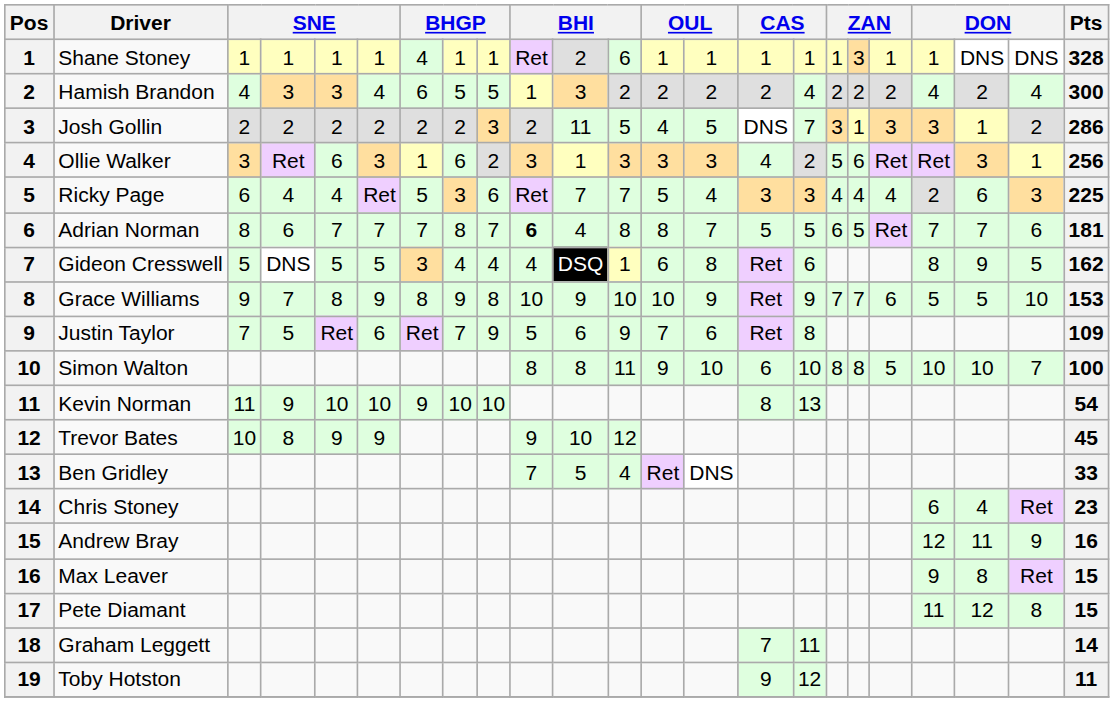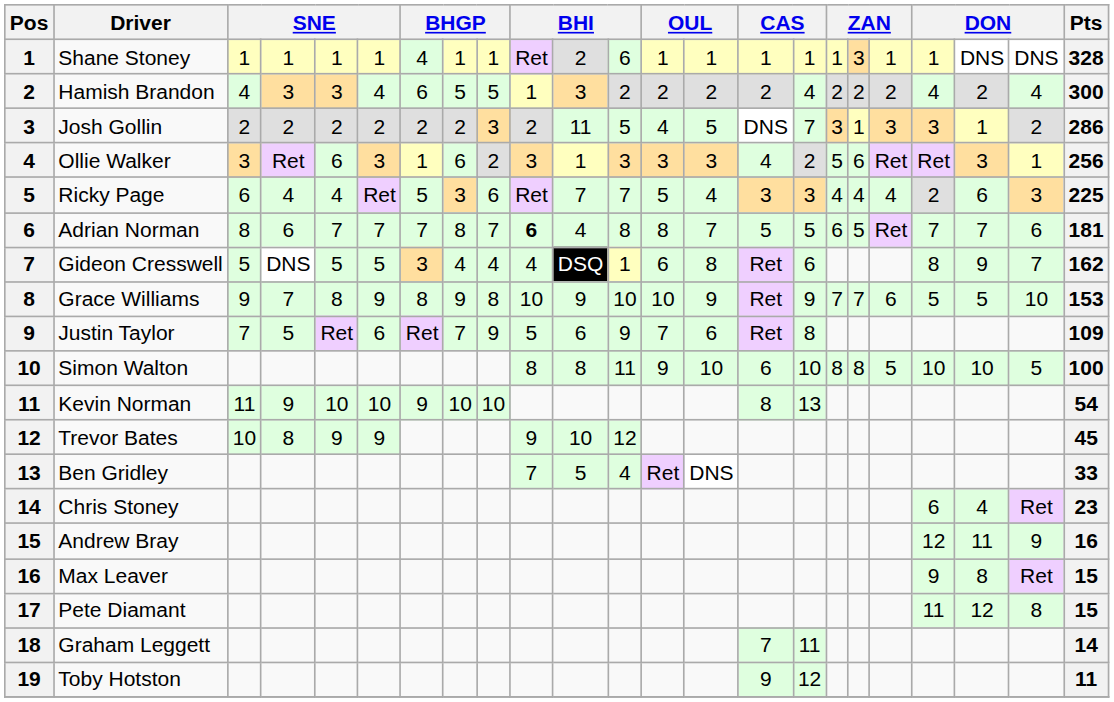 <table class="wikitable" style="font-size: 80%; text-align: center;">
 <tr valign="top">
 <th valign="middle">Pos</th>
 <th valign="middle">Driver</th>
 <th colspan="4"><a href='#'>SNE</a></th>
 <th colspan="3"><a href='#'>BHGP</a></th>
 <th colspan="3"><a href='#'>BHI</a></th>
 <th colspan="2"><a href='#'>OUL</a></th>
 <th colspan="2"><a href='#'>CAS</a></th>
 <th colspan="3"><a href='#'>ZAN</a></th>
 <th colspan="3"><a href='#'>DON</a></th>
 <th valign=middle>Pts</th>
 </tr>
 <tr>
 <th>1</th>
 <td align=left>Shane Stoney</td>
 <td style="background:#ffffbf;">1</td>
 <td style="background:#ffffbf;">1</td>
 <td style="background:#ffffbf;">1</td>
 <td style="background:#ffffbf;">1</td>
 <td style="background:#dfffdf;">4</td>
 <td style="background:#ffffbf;">1</td>
 <td style="background:#ffffbf;">1</td>
 <td style="background:#efcfff;">Ret</td>
 <td style="background:#dfdfdf;">2</td>
 <td style="background:#dfffdf;">6</td>
 <td style="background:#ffffbf;">1</td>
 <td style="background:#ffffbf;">1</td>
 <td style="background:#ffffbf;">1</td>
 <td style="background:#ffffbf;">1</td>
 <td style="background:#ffffbf;">1</td>
 <td style="background:#ffdf9f;">3</td>
 <td style="background:#ffffbf;">1</td>
 <td style="background:#ffffbf;">1</td>
 <td style="background:#ffffff;">DNS</td>
 <td style="background:#ffffff;">DNS</td>
 <th>328</th>
 </tr>
 <tr>
 <th>2</th>
 <td align=left>Hamish Brandon</td>
 <td style="background:#dfffdf;">4</td>
 <td style="background:#ffdf9f;">3</td>
 <td style="background:#ffdf9f;">3</td>
 <td style="background:#dfffdf;">4</td>
 <td style="background:#dfffdf;">6</td>
 <td style="background:#dfffdf;">5</td>
 <td style="background:#dfffdf;">5</td>
 <td style="background:#ffffbf;">1</td>
 <td style="background:#ffdf9f;">3</td>
 <td style="background:#dfdfdf;">2</td>
 <td style="background:#dfdfdf;">2</td>
 <td style="background:#dfdfdf;">2</td>
 <td style="background:#dfdfdf;">2</td>
 <td style="background:#dfffdf;">4</td>
 <td style="background:#dfdfdf;">2</td>
 <td style="background:#dfdfdf;">2</td>
 <td style="background:#dfdfdf;">2</td>
 <td style="background:#dfffdf;">4</td>
 <td style="background:#dfdfdf;">2</td>
 <td style="background:#dfffdf;">4</td>
 <th>300</th>
 </tr>
 <tr>
 <th>3</th>
 <td align=left>Josh Gollin</td>
 <td style="background:#dfdfdf;">2</td>
 <td style="background:#dfdfdf;">2</td>
 <td style="background:#dfdfdf;">2</td>
 <td style="background:#dfdfdf;">2</td>
 <td style="background:#dfdfdf;">2</td>
 <td style="background:#dfdfdf;">2</td>
 <td style="background:#ffdf9f;">3</td>
 <td style="background:#dfdfdf;">2</td>
 <td style="background:#dfffdf;">11</td>
 <td style="background:#dfffdf;">5</td>
 <td style="background:#dfffdf;">4</td>
 <td style="background:#dfffdf;">5</td>
 <td style="background:#ffffff;">DNS</td>
 <td style="background:#dfffdf;">7</td>
 <td style="background:#ffdf9f;">3</td>
 <td style="background:#ffffbf;">1</td>
 <td style="background:#ffdf9f;">3</td>
 <td style="background:#ffdf9f;">3</td>
 <td style="background:#ffffbf;">1</td>
 <td style="background:#dfdfdf;">2</td>
 <th>286</th>
 </tr>
 <tr>
 <th>4</th>
 <td align=left>Ollie Walker</td>
 <td style="background:#ffdf9f;">3</td>
 <td style="background:#efcfff;">Ret</td>
 <td style="background:#dfffdf;">6</td>
 <td style="background:#ffdf9f;">3</td>
 <td style="background:#ffffbf;">1</td>
 <td style="background:#dfffdf;">6</td>
 <td style="background:#dfdfdf;">2</td>
 <td style="background:#ffdf9f;">3</td>
 <td style="background:#ffffbf;">1</td>
 <td style="background:#ffdf9f;">3</td>
 <td style="background:#ffdf9f;">3</td>
 <td style="background:#ffdf9f;">3</td>
 <td style="background:#dfffdf;">4</td>
 <td style="background:#dfdfdf;">2</td>
 <td style="background:#dfffdf;">5</td>
 <td style="background:#dfffdf;">6</td>
 <td style="background:#efcfff;">Ret</td>
 <td style="background:#efcfff;">Ret</td>
 <td style="background:#ffdf9f;">3</td>
 <td style="background:#ffffbf;">1</td>
 <th>256</th>
 </tr>
 <tr>
 <th>5</th>
 <td align=left>Ricky Page</td>
 <td style="background:#dfffdf;">6</td>
 <td style="background:#dfffdf;">4</td>
 <td style="background:#dfffdf;">4</td>
 <td style="background:#efcfff;">Ret</td>
 <td style="background:#dfffdf;">5</td>
 <td style="background:#ffdf9f;">3</td>
 <td style="background:#dfffdf;">6</td>
 <td style="background:#efcfff;">Ret</td>
 <td style="background:#dfffdf;">7</td>
 <td style="background:#dfffdf;">7</td>
 <td style="background:#dfffdf;">5</td>
 <td style="background:#dfffdf;">4</td>
 <td style="background:#ffdf9f;">3</td>
 <td style="background:#ffdf9f;">3</td>
 <td style="background:#dfffdf;">4</td>
 <td style="background:#dfffdf;">4</td>
 <td style="background:#dfffdf;">4</td>
 <td style="background:#dfdfdf;">2</td>
 <td style="background:#dfffdf;">6</td>
 <td style="background:#ffdf9f;">3</td>
 <th>225</th>
 </tr>
 <tr>
 <th>6</th>
 <td align=left>Adrian Norman</td>
 <td style="background:#dfffdf;">8</td>
 <td style="background:#dfffdf;">6</td>
 <td style="background:#dfffdf;">7</td>
 <td style="background:#dfffdf;">7</td>
 <td style="background:#dfffdf;">7</td>
 <td style="background:#dfffdf;">8</td>
 <td style="background:#dfffdf;">7</td>
 <td style="background:#dfffdf;"><strong>6</strong></td>
 <td style="background:#dfffdf;">4</td>
 <td style="background:#dfffdf;">8</td>
 <td style="background:#dfffdf;">8</td>
 <td style="background:#dfffdf;">7</td>
 <td style="background:#dfffdf;">5</td>
 <td style="background:#dfffdf;">5</td>
 <td style="background:#dfffdf;">6</td>
 <td style="background:#dfffdf;">5</td>
 <td style="background:#efcfff;">Ret</td>
 <td style="background:#dfffdf;">7</td>
 <td style="background:#dfffdf;">7</td>
 <td style="background:#dfffdf;">6</td>
 <th>181</th>
 </tr>
 <tr>
 <th>7</th>
 <td align=left>Gideon Cresswell</td>
 <td style="background:#dfffdf;">5</td>
 <td style="background:#ffffff;">DNS</td>
 <td style="background:#dfffdf;">5</td>
 <td style="background:#dfffdf;">5</td>
 <td style="background:#ffdf9f;">3</td>
 <td style="background:#dfffdf;">4</td>
 <td style="background:#dfffdf;">4</td>
 <td style="background:#dfffdf;">4</td>
 <td style="background-color:#000000; color:white">DSQ</td>
 <td style="background:#ffffbf;">1</td>
 <td style="background:#dfffdf;">6</td>
 <td style="background:#dfffdf;">8</td>
 <td style="background:#efcfff;">Ret</td>
 <td style="background:#dfffdf;">6</td>
 <td></td>
 <td></td>
 <td></td>
 <td style="background:#dfffdf;">8</td>
 <td style="background:#dfffdf;">9</td>
-<td style="background:#dfffdf;">5</td>
+<td style="background:#dfffdf;">7</td>
 <th>162</th>
 </tr>
 <tr>
 <th>8</th>
 <td align=left>Grace Williams</td>
 <td style="background:#dfffdf;">9</td>
 <td style="background:#dfffdf;">7</td>
 <td style="background:#dfffdf;">8</td>
 <td style="background:#dfffdf;">9</td>
 <td style="background:#dfffdf;">8</td>
 <td style="background:#dfffdf;">9</td>
 <td style="background:#dfffdf;">8</td>
 <td style="background:#dfffdf;">10</td>
 <td style="background:#dfffdf;">9</td>
 <td style="background:#dfffdf;">10</td>
 <td style="background:#dfffdf;">10</td>
 <td style="background:#dfffdf;">9</td>
 <td style="background:#efcfff;">Ret</td>
 <td style="background:#dfffdf;">9</td>
 <td style="background:#dfffdf;">7</td>
 <td style="background:#dfffdf;">7</td>
 <td style="background:#dfffdf;">6</td>
 <td style="background:#dfffdf;">5</td>
 <td style="background:#dfffdf;">5</td>
 <td style="background:#dfffdf;">10</td>
 <th>153</th>
 </tr>
 <tr>
 <th>9</th>
 <td align=left>Justin Taylor</td>
 <td style="background:#dfffdf;">7</td>
 <td style="background:#dfffdf;">5</td>
 <td style="background:#efcfff;">Ret</td>
 <td style="background:#dfffdf;">6</td>
 <td style="background:#efcfff;">Ret</td>
 <td style="background:#dfffdf;">7</td>
 <td style="background:#dfffdf;">9</td>
 <td style="background:#dfffdf;">5</td>
 <td style="background:#dfffdf;">6</td>
 <td style="background:#dfffdf;">9</td>
 <td style="background:#dfffdf;">7</td>
 <td style="background:#dfffdf;">6</td>
 <td style="background:#efcfff;">Ret</td>
 <td style="background:#dfffdf;">8</td>
 <td></td>
 <td></td>
 <td></td>
 <td></td>
 <td></td>
 <td></td>
 <th>109</th>
 </tr>
 <tr>
 <th>10</th>
 <td align=left>Simon Walton</td>
 <td></td>
 <td></td>
 <td></td>
 <td></td>
 <td></td>
 <td></td>
 <td></td>
 <td style="background:#dfffdf;">8</td>
 <td style="background:#dfffdf;">8</td>
 <td style="background:#dfffdf;">11</td>
 <td style="background:#dfffdf;">9</td>
 <td style="background:#dfffdf;">10</td>
 <td style="background:#dfffdf;">6</td>
 <td style="background:#dfffdf;">10</td>
 <td style="background:#dfffdf;">8</td>
 <td style="background:#dfffdf;">8</td>
 <td style="background:#dfffdf;">5</td>
 <td style="background:#dfffdf;">10</td>
 <td style="background:#dfffdf;">10</td>
-<td style="background:#dfffdf;">7</td>
+<td style="background:#dfffdf;">5</td>
 <th>100</th>
 </tr>
 <tr>
 <th>11</th>
 <td align=left>Kevin Norman</td>
 <td style="background:#dfffdf;">11</td>
 <td style="background:#dfffdf;">9</td>
 <td style="background:#dfffdf;">10</td>
 <td style="background:#dfffdf;">10</td>
 <td style="background:#dfffdf;">9</td>
 <td style="background:#dfffdf;">10</td>
 <td style="background:#dfffdf;">10</td>
 <td></td>
 <td></td>
 <td></td>
 <td></td>
 <td></td>
 <td style="background:#dfffdf;">8</td>
 <td style="background:#dfffdf;">13</td>
 <td></td>
 <td></td>
 <td></td>
 <td></td>
 <td></td>
 <td></td>
 <th>54</th>
 </tr>
 <tr>
 <th>12</th>
 <td align=left>Trevor Bates</td>
 <td style="background:#dfffdf;">10</td>
 <td style="background:#dfffdf;">8</td>
 <td style="background:#dfffdf;">9</td>
 <td style="background:#dfffdf;">9</td>
 <td></td>
 <td></td>
 <td></td>
 <td style="background:#dfffdf;">9</td>
 <td style="background:#dfffdf;">10</td>
 <td style="background:#dfffdf;">12</td>
 <td></td>
 <td></td>
 <td></td>
 <td></td>
 <td></td>
 <td></td>
 <td></td>
 <td></td>
 <td></td>
 <td></td>
 <th>45</th>
 </tr>
 <tr>
 <th>13</th>
 <td align=left>Ben Gridley</td>
 <td></td>
 <td></td>
 <td></td>
 <td></td>
 <td></td>
 <td></td>
 <td></td>
 <td style="background:#dfffdf;">7</td>
 <td style="background:#dfffdf;">5</td>
 <td style="background:#dfffdf;">4</td>
 <td style="background:#efcfff;">Ret</td>
 <td style="background:#ffffff;">DNS</td>
 <td></td>
 <td></td>
 <td></td>
 <td></td>
 <td></td>
 <td></td>
 <td></td>
 <td></td>
 <th>33</th>
 </tr>
 <tr>
 <th>14</th>
 <td align=left>Chris Stoney</td>
 <td></td>
 <td></td>
 <td></td>
 <td></td>
 <td></td>
 <td></td>
 <td></td>
 <td></td>
 <td></td>
 <td></td>
 <td></td>
 <td></td>
 <td></td>
 <td></td>
 <td></td>
 <td></td>
 <td></td>
 <td style="background:#dfffdf;">6</td>
 <td style="background:#dfffdf;">4</td>
 <td style="background:#efcfff;">Ret</td>
 <th>23</th>
 </tr>
 <tr>
 <th>15</th>
 <td align=left>Andrew Bray</td>
 <td></td>
 <td></td>
 <td></td>
 <td></td>
 <td></td>
 <td></td>
 <td></td>
 <td></td>
 <td></td>
 <td></td>
 <td></td>
 <td></td>
 <td></td>
 <td></td>
 <td></td>
 <td></td>
 <td></td>
 <td style="background:#dfffdf;">12</td>
 <td style="background:#dfffdf;">11</td>
 <td style="background:#dfffdf;">9</td>
 <th>16</th>
 </tr>
 <tr>
 <th>16</th>
 <td align=left>Max Leaver</td>
 <td></td>
 <td></td>
 <td></td>
 <td></td>
 <td></td>
 <td></td>
 <td></td>
 <td></td>
 <td></td>
 <td></td>
 <td></td>
 <td></td>
 <td></td>
 <td></td>
 <td></td>
 <td></td>
 <td></td>
 <td style="background:#dfffdf;">9</td>
 <td style="background:#dfffdf;">8</td>
 <td style="background:#efcfff;">Ret</td>
 <th>15</th>
 </tr>
 <tr>
 <th>17</th>
 <td align=left>Pete Diamant</td>
 <td></td>
 <td></td>
 <td></td>
 <td></td>
 <td></td>
 <td></td>
 <td></td>
 <td></td>
 <td></td>
 <td></td>
 <td></td>
 <td></td>
 <td></td>
 <td></td>
 <td></td>
 <td></td>
 <td></td>
 <td style="background:#dfffdf;">11</td>
 <td style="background:#dfffdf;">12</td>
 <td style="background:#dfffdf;">8</td>
 <th>15</th>
 </tr>
 <tr>
 <th>18</th>
 <td align=left>Graham Leggett</td>
 <td></td>
 <td></td>
 <td></td>
 <td></td>
 <td></td>
 <td></td>
 <td></td>
 <td></td>
 <td></td>
 <td></td>
 <td></td>
 <td></td>
 <td style="background:#dfffdf;">7</td>
 <td style="background:#dfffdf;">11</td>
 <td></td>
 <td></td>
 <td></td>
 <td></td>
 <td></td>
 <td></td>
 <th>14</th>
 </tr>
 <tr>
 <th>19</th>
 <td align=left>Toby Hotston</td>
 <td></td>
 <td></td>
 <td></td>
 <td></td>
 <td></td>
 <td></td>
 <td></td>
 <td></td>
 <td></td>
 <td></td>
 <td></td>
 <td></td>
 <td style="background:#dfffdf;">9</td>
 <td style="background:#dfffdf;">12</td>
 <td></td>
 <td></td>
 <td></td>
 <td></td>
 <td></td>
 <td></td>
 <th>11</th>
 </tr>
 <tr>
 </tr>
 </table>
